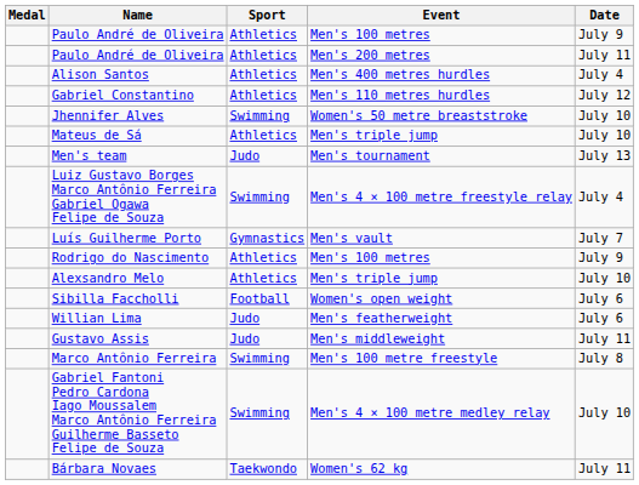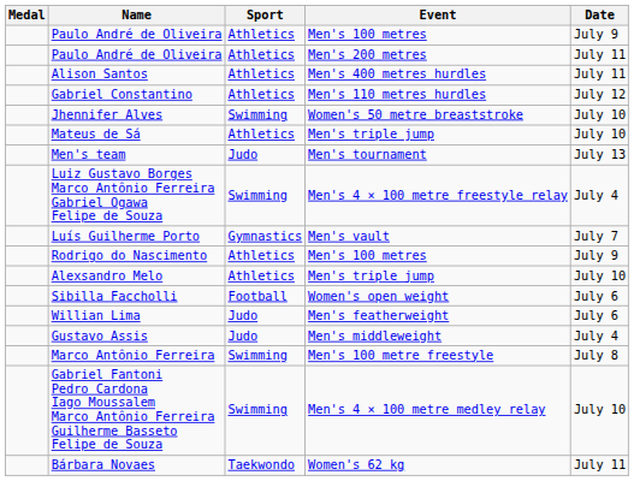 <table class="wikitable sortable" style="font-size: 95%;">
 <tr>
 <th>Medal</th>
 <th>Name</th>
 <th>Sport</th>
 <th>Event</th>
 <th>Date</th>
 </tr>
 <tr>
 <td></td>
 <td><a href='#'>Paulo André de Oliveira</a></td>
 <td><a href='#'>Athletics</a></td>
 <td><a href='#'>Men's 100 metres</a></td>
 <td>July 9</td>
 </tr>
 <tr>
 <td></td>
 <td><a href='#'>Paulo André de Oliveira</a></td>
 <td><a href='#'>Athletics</a></td>
 <td><a href='#'>Men's 200 metres</a></td>
 <td>July 11</td>
 </tr>
 <tr>
 <td></td>
 <td><a href='#'>Alison Santos</a></td>
 <td><a href='#'>Athletics</a></td>
 <td><a href='#'>Men's 400 metres hurdles</a></td>
-<td>July 4</td>
+<td>July 11</td>
 </tr>
 <tr>
 <td></td>
 <td><a href='#'>Gabriel Constantino</a></td>
 <td><a href='#'>Athletics</a></td>
 <td><a href='#'>Men's 110 metres hurdles</a></td>
 <td>July 12</td>
 </tr>
 <tr>
 <td></td>
 <td><a href='#'>Jhennifer Alves</a></td>
 <td><a href='#'>Swimming</a></td>
 <td><a href='#'>Women's 50 metre breaststroke</a></td>
 <td>July 10</td>
 </tr>
 <tr>
 <td></td>
 <td><a href='#'>Mateus de Sá</a></td>
 <td><a href='#'>Athletics</a></td>
 <td><a href='#'>Men's triple jump</a></td>
 <td>July 10</td>
 </tr>
 <tr>
 <td></td>
 <td><a href='#'>Men's team</a></td>
 <td><a href='#'>Judo</a></td>
 <td><a href='#'>Men's tournament</a></td>
 <td>July 13</td>
 </tr>
 <tr>
 <td></td>
 <td><a href='#'>Luiz Gustavo Borges</a> <br> <a href='#'>Marco Antônio Ferreira</a> <br> <a href='#'>Gabriel Ogawa</a> <br> <a href='#'>Felipe de Souza</a></td>
 <td><a href='#'>Swimming</a></td>
 <td><a href='#'>Men's 4 × 100 metre freestyle relay</a></td>
 <td>July 4</td>
 </tr>
 <tr>
 <td></td>
 <td><a href='#'>Luís Guilherme Porto</a></td>
 <td><a href='#'>Gymnastics</a></td>
 <td><a href='#'>Men's vault</a></td>
 <td>July 7</td>
 </tr>
 <tr>
 <td></td>
 <td><a href='#'>Rodrigo do Nascimento</a></td>
 <td><a href='#'>Athletics</a></td>
 <td><a href='#'>Men's 100 metres</a></td>
 <td>July 9</td>
 </tr>
 <tr>
 <td></td>
 <td><a href='#'>Alexsandro Melo</a></td>
 <td><a href='#'>Athletics</a></td>
 <td><a href='#'>Men's triple jump</a></td>
 <td>July 10</td>
 </tr>
 <tr>
 <td></td>
 <td><a href='#'>Sibilla Faccholli</a></td>
 <td><a href='#'>Football</a></td>
 <td><a href='#'>Women's open weight</a></td>
 <td>July 6</td>
 </tr>
 <tr>
 <td></td>
 <td><a href='#'>Willian Lima</a></td>
 <td><a href='#'>Judo</a></td>
 <td><a href='#'>Men's featherweight</a></td>
 <td>July 6</td>
 </tr>
 <tr>
 <td></td>
 <td><a href='#'>Gustavo Assis</a></td>
 <td><a href='#'>Judo</a></td>
 <td><a href='#'>Men's middleweight</a></td>
-<td>July 11</td>
+<td>July 4</td>
 </tr>
 <tr>
 <td></td>
 <td><a href='#'>Marco Antônio Ferreira</a></td>
 <td><a href='#'>Swimming</a></td>
 <td><a href='#'>Men's 100 metre freestyle</a></td>
 <td>July 8</td>
 </tr>
 <tr>
 <td></td>
 <td><a href='#'>Gabriel Fantoni</a> <br> <a href='#'>Pedro Cardona</a> <br> <a href='#'>Iago Moussalem</a> <br> <a href='#'>Marco Antônio Ferreira</a> <br> <a href='#'>Guilherme Basseto</a> <br> <a href='#'>Felipe de Souza</a></td>
 <td><a href='#'>Swimming</a></td>
 <td><a href='#'>Men's 4 × 100 metre medley relay</a></td>
 <td>July 10</td>
 </tr>
 <tr>
 <td></td>
 <td><a href='#'>Bárbara Novaes</a></td>
 <td><a href='#'>Taekwondo</a></td>
 <td><a href='#'>Women's 62 kg</a></td>
 <td>July 11</td>
 </tr>
 </table>
